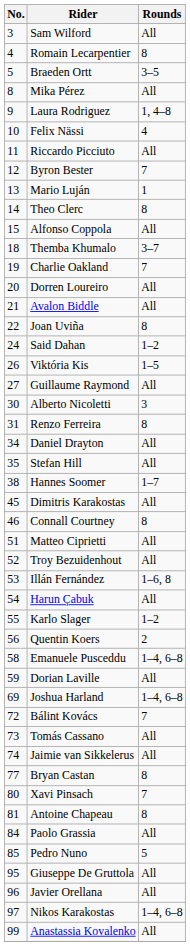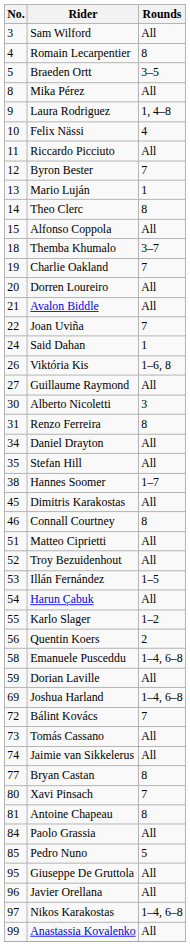 <table class="wikitable" style="font-size: 85%">
 <tr>
 <th>No.</th>
 <th>Rider</th>
 <th>Rounds</th>
 </tr>
 <tr>
 <td>3</td>
 <td> Sam Wilford</td>
 <td>All</td>
 </tr>
 <tr>
 <td>4</td>
 <td> Romain Lecarpentier</td>
 <td>8</td>
 </tr>
 <tr>
 <td>5</td>
 <td> Braeden Ortt</td>
 <td>3–5</td>
 </tr>
 <tr>
 <td>8</td>
 <td> Mika Pérez</td>
 <td>All</td>
 </tr>
 <tr>
 <td>9</td>
 <td> Laura Rodriguez</td>
 <td>1, 4–8</td>
 </tr>
 <tr>
 <td>10</td>
 <td> Felix Nässi</td>
 <td>4</td>
 </tr>
 <tr>
 <td>11</td>
 <td> Riccardo Picciuto</td>
 <td>All</td>
 </tr>
 <tr>
 <td>12</td>
 <td> Byron Bester</td>
 <td>7</td>
 </tr>
 <tr>
 <td>13</td>
 <td> Mario Luján</td>
 <td>1</td>
 </tr>
 <tr>
 <td>14</td>
 <td> Theo Clerc</td>
 <td>8</td>
 </tr>
 <tr>
 <td>15</td>
 <td> Alfonso Coppola</td>
 <td>All</td>
 </tr>
 <tr>
 <td>18</td>
 <td> Themba Khumalo</td>
 <td>3–7</td>
 </tr>
 <tr>
 <td>19</td>
 <td> Charlie Oakland</td>
 <td>7</td>
 </tr>
 <tr>
 <td>20</td>
 <td> Dorren Loureiro</td>
 <td>All</td>
 </tr>
 <tr>
 <td>21</td>
 <td> <a href='#'>Avalon Biddle</a></td>
 <td>All</td>
 </tr>
 <tr>
 <td>22</td>
 <td> Joan Uviña</td>
-<td>8</td>
+<td>7</td>
 </tr>
 <tr>
 <td>24</td>
 <td> Said Dahan</td>
-<td>1–2</td>
+<td>1</td>
 </tr>
 <tr>
 <td>26</td>
 <td> Viktória Kis</td>
-<td>1–5</td>
+<td>1–6, 8</td>
 </tr>
 <tr>
 <td>27</td>
 <td> Guillaume Raymond</td>
 <td>All</td>
 </tr>
 <tr>
 <td>30</td>
 <td> Alberto Nicoletti</td>
 <td>3</td>
 </tr>
 <tr>
 <td>31</td>
 <td> Renzo Ferreira</td>
 <td>8</td>
 </tr>
 <tr>
 <td>34</td>
 <td> Daniel Drayton</td>
 <td>All</td>
 </tr>
 <tr>
 <td>35</td>
 <td> Stefan Hill</td>
 <td>All</td>
 </tr>
 <tr>
 <td>38</td>
 <td> Hannes Soomer</td>
 <td>1–7</td>
 </tr>
 <tr>
 <td>45</td>
 <td> Dimitris Karakostas</td>
 <td>All</td>
 </tr>
 <tr>
 <td>46</td>
 <td> Connall Courtney</td>
 <td>8</td>
 </tr>
 <tr>
 <td>51</td>
 <td> Matteo Ciprietti</td>
 <td>All</td>
 </tr>
 <tr>
 <td>52</td>
 <td> Troy Bezuidenhout</td>
 <td>All</td>
 </tr>
 <tr>
 <td>53</td>
 <td> Illán Fernández</td>
-<td>1–6, 8</td>
+<td>1–5</td>
 </tr>
 <tr>
 <td>54</td>
 <td> <a href='#'>Harun Çabuk</a></td>
 <td>All</td>
 </tr>
 <tr>
 <td>55</td>
 <td> Karlo Slager</td>
 <td>1–2</td>
 </tr>
 <tr>
 <td>56</td>
 <td> Quentin Koers</td>
 <td>2</td>
 </tr>
 <tr>
 <td>58</td>
 <td> Emanuele Pusceddu</td>
 <td>1–4, 6–8</td>
 </tr>
 <tr>
 <td>59</td>
 <td> Dorian Laville</td>
 <td>All</td>
 </tr>
 <tr>
 <td>69</td>
 <td> Joshua Harland</td>
 <td>1–4, 6–8</td>
 </tr>
 <tr>
 <td>72</td>
 <td> Bálint Kovács</td>
 <td>7</td>
 </tr>
 <tr>
 <td>73</td>
 <td> Tomás Cassano</td>
 <td>All</td>
 </tr>
 <tr>
 <td>74</td>
 <td> Jaimie van Sikkelerus</td>
 <td>All</td>
 </tr>
 <tr>
 <td>77</td>
 <td> Bryan Castan</td>
 <td>8</td>
 </tr>
 <tr>
 <td>80</td>
 <td> Xavi Pinsach</td>
 <td>7</td>
 </tr>
 <tr>
 <td>81</td>
 <td> Antoine Chapeau</td>
 <td>8</td>
 </tr>
 <tr>
 <td>84</td>
 <td> Paolo Grassia</td>
 <td>All</td>
 </tr>
 <tr>
 <td>85</td>
 <td> Pedro Nuno</td>
 <td>5</td>
 </tr>
 <tr>
 <td>95</td>
 <td> Giuseppe De Gruttola</td>
 <td>All</td>
 </tr>
 <tr>
 <td>96</td>
 <td> Javier Orellana</td>
 <td>All</td>
 </tr>
 <tr>
 <td>97</td>
 <td> Nikos Karakostas</td>
 <td>1–4, 6–8</td>
 </tr>
 <tr>
 <td>99</td>
 <td> <a href='#'>Anastassia Kovalenko</a></td>
 <td>All</td>
 </tr>
 <tr>
 </tr>
 </table>
